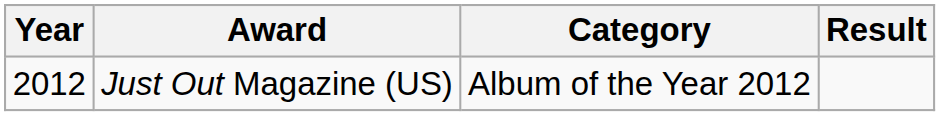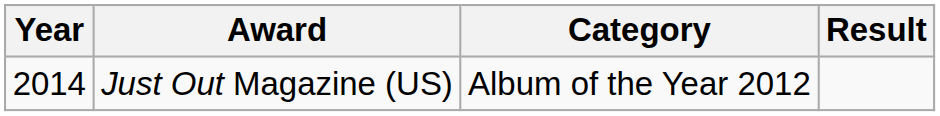 <table class="wikitable">
 <tr>
 <th>Year</th>
 <th>Award</th>
 <th>Category</th>
 <th>Result</th>
 </tr>
 <tr>
-<td>2012</td>
+<td>2014</td>
 <td><em>Just Out</em> Magazine (US)</td>
 <td>Album of the Year 2012</td>
 <td></td>
 </tr>
 </table>
